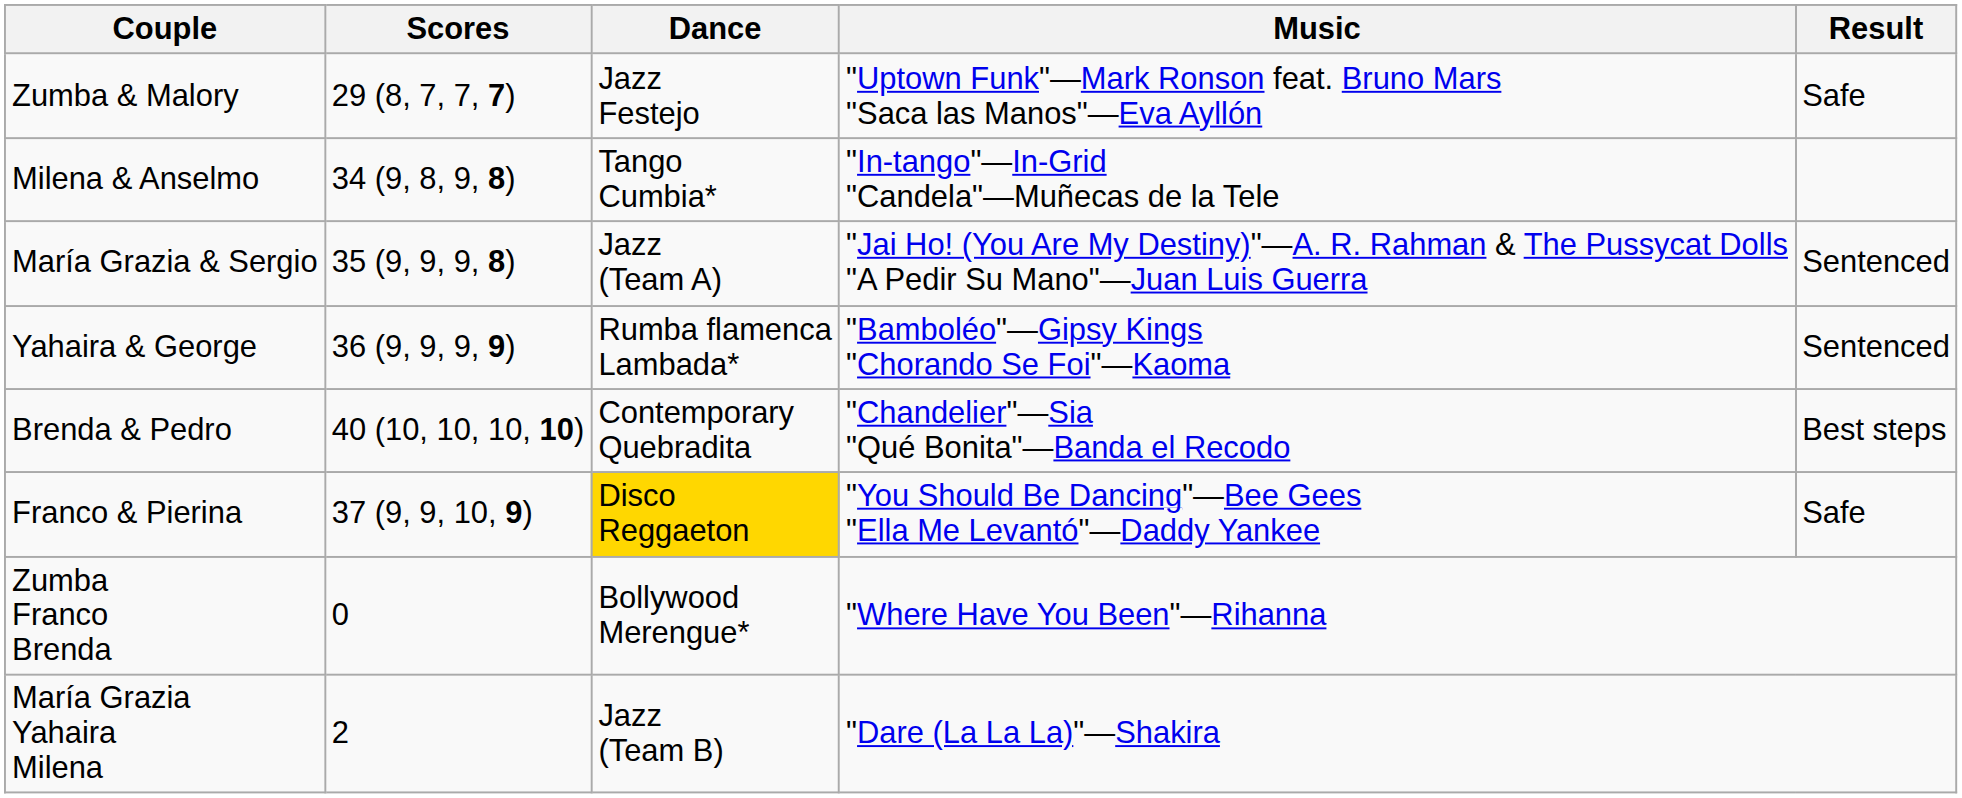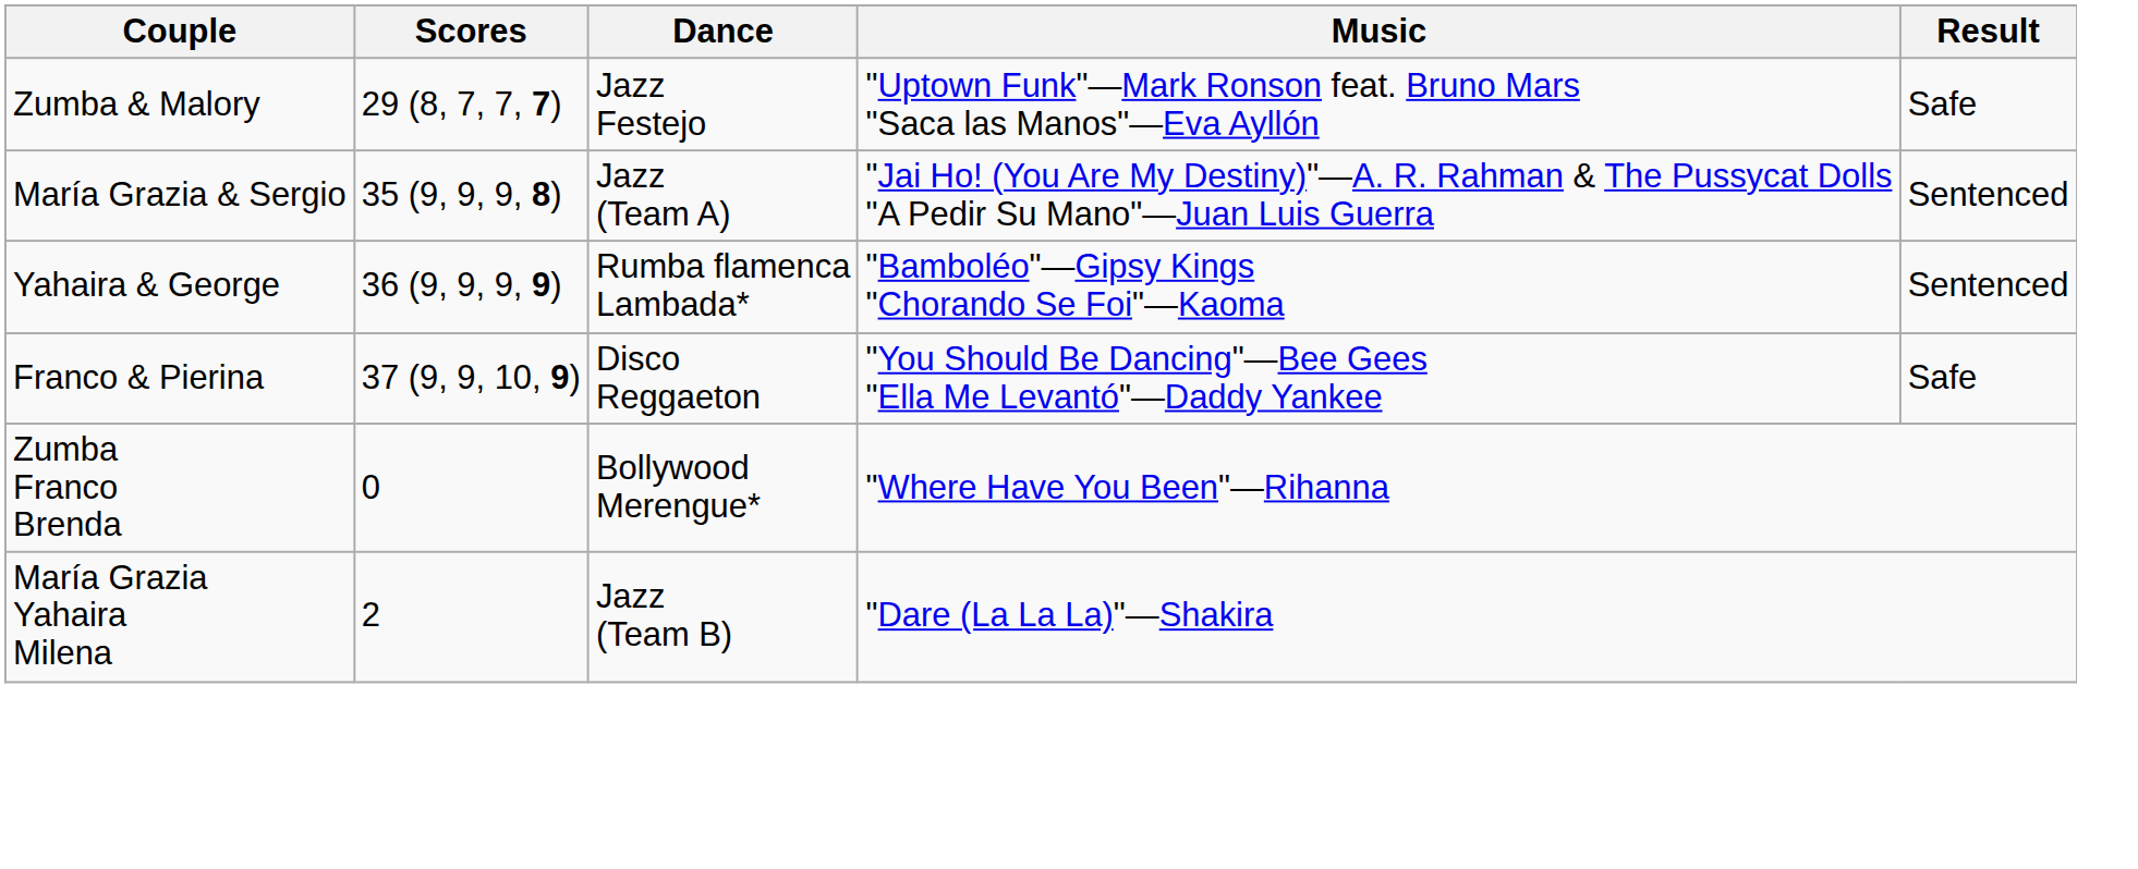 <table class="wikitable sortable" style="width:95%; white-space:nowrap">
 <tr>
 <th style="width:15%;">Couple</th>
 <th style="width:14%;">Scores</th>
 <th style="width:14%;">Dance</th>
 <th style="width:40%;">Music</th>
 <th style="width:12%;">Result</th>
 </tr>
 <tr>
 <td>Zumba & Malory</td>
 <td>29 (8, 7, 7, <strong>7</strong>)</td>
 <td>Jazz<br>Festejo</td>
 <td>"<a href='#'>Uptown Funk</a>"—<a href='#'>Mark Ronson</a> feat. <a href='#'>Bruno Mars</a><br>"Saca las Manos"—<a href='#'>Eva Ayllón</a></td>
 <td>Safe</td>
 </tr>
 <tr>
-<td>Milena & Anselmo</td>
-<td>34 (9, 8, 9, <strong>8</strong>)</td>
-<td>Tango<br>Cumbia*</td>
-<td>"<a href='#'>In-tango</a>"—<a href='#'>In-Grid</a><br>"Candela"—Muñecas de la Tele</td>
-<td></td>
-</tr>
-<tr>
 <td>María Grazia & Sergio</td>
 <td>35 (9, 9, 9, <strong>8</strong>)</td>
 <td>Jazz<br>(Team A)</td>
 <td>"<a href='#'>Jai Ho! (You Are My Destiny)</a>"—<a href='#'>A. R. Rahman</a> & <a href='#'>The Pussycat Dolls</a><br>"A Pedir Su Mano"—<a href='#'>Juan Luis Guerra</a></td>
 <td>Sentenced</td>
 </tr>
 <tr>
 <td>Yahaira & George</td>
 <td>36 (9, 9, 9, <strong>9</strong>)</td>
 <td>Rumba flamenca<br>Lambada*</td>
 <td>"<a href='#'>Bamboléo</a>"—<a href='#'>Gipsy Kings</a><br>"<a href='#'>Chorando Se Foi</a>"—<a href='#'>Kaoma</a></td>
 <td>Sentenced</td>
 </tr>
 <tr>
-<td>Brenda & Pedro</td>
-<td>40 (10, 10, 10, <strong>10</strong>)</td>
-<td>Contemporary<br>Quebradita</td>
-<td>"<a href='#'>Chandelier</a>"—<a href='#'>Sia</a><br>"Qué Bonita"—<a href='#'>Banda el Recodo</a></td>
-<td>Best steps</td>
-</tr>
-<tr>
 <td>Franco & Pierina</td>
 <td>37 (9, 9, 10, <strong>9</strong>)</td>
-<td style="background: gold;">Disco<br>Reggaeton</td>
+<td>Disco<br>Reggaeton</td>
 <td>"<a href='#'>You Should Be Dancing</a>"—<a href='#'>Bee Gees</a><br>"<a href='#'>Ella Me Levantó</a>"—<a href='#'>Daddy Yankee</a></td>
 <td>Safe</td>
 </tr>
 <tr>
 <td>Zumba<br>Franco<br>Brenda</td>
 <td>0</td>
 <td>Bollywood<br>Merengue*</td>
 <td colspan="2">"<a href='#'>Where Have You Been</a>"—<a href='#'>Rihanna</a></td>
 </tr>
 <tr>
 <td>María Grazia<br>Yahaira<br>Milena</td>
 <td>2</td>
 <td>Jazz<br>(Team B)</td>
 <td colspan="2">"<a href='#'>Dare (La La La)</a>"—<a href='#'>Shakira</a></td>
 </tr>
 </table>
